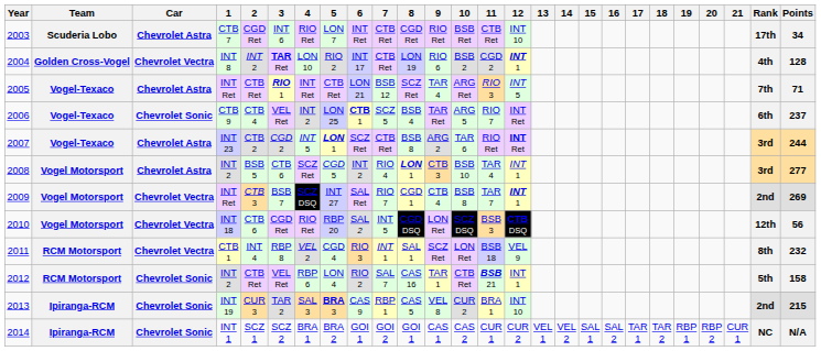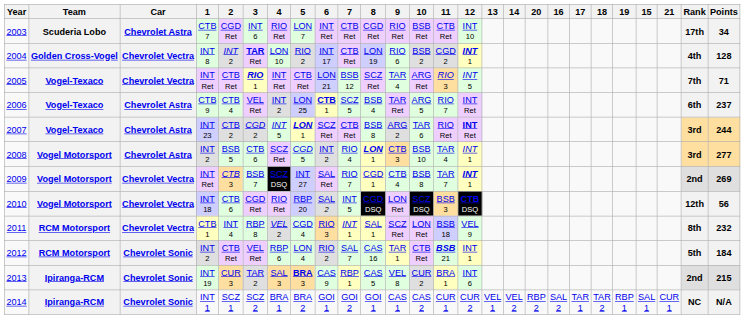 <table class="wikitable" style="text-align:center; font-size:95%">
 <tr>
 <th>Year</th>
 <th>Team</th>
 <th>Car</th>
 <th>1</th>
 <th>2</th>
 <th>3</th>
 <th>4</th>
 <th>5</th>
 <th>6</th>
 <th>7</th>
 <th>8</th>
 <th>9</th>
 <th>10</th>
 <th>11</th>
 <th>12</th>
 <th>13</th>
 <th>14</th>
-<th>15</th>
+<th>20</th>
 <th>16</th>
 <th>17</th>
 <th>18</th>
 <th>19</th>
-<th>20</th>
+<th>15</th>
 <th>21</th>
 <th>Rank</th>
 <th>Points</th>
 </tr>
 <tr>
 <td><a href='#'>2003</a></td>
 <th>Scuderia Lobo</th>
 <th><a href='#'>Chevrolet Astra</a></th>
 <td style="background:#dfffdf;"><a href='#'>CTB</a><br><small>7</small></td>
 <td style="background:#efcfff;"><a href='#'>CGD</a><br><small>Ret</small></td>
 <td style="background:#dfffdf;"><a href='#'>INT</a><br><small>6</small></td>
 <td style="background:#efcfff;"><a href='#'>RIO</a><br><small>Ret</small></td>
 <td style="background:#dfffdf;"><a href='#'>LON</a><br><small>7</small></td>
 <td style="background:#efcfff;"><a href='#'>INT</a><br><small>Ret</small></td>
 <td style="background:#efcfff;"><a href='#'>CTB</a><br><small>Ret</small></td>
 <td style="background:#efcfff;"><a href='#'>CGD</a><br><small>Ret</small></td>
 <td style="background:#efcfff;"><a href='#'>RIO</a><br><small>Ret</small></td>
 <td style="background:#efcfff;"><a href='#'>BSB</a><br><small>Ret</small></td>
 <td style="background:#efcfff;"><a href='#'>CTB</a><br><small>Ret</small></td>
 <td style="background:#dfffdf;"><a href='#'>INT</a><br><small>10</small></td>
 <td></td>
 <td></td>
 <td></td>
 <td></td>
 <td></td>
 <td></td>
 <td></td>
 <td></td>
 <td></td>
 <th>17th</th>
 <th>34</th>
 </tr>
 <tr>
 <td><a href='#'>2004</a></td>
 <th><a href='#'>Golden Cross-Vogel</a></th>
 <th><a href='#'>Chevrolet Vectra</a></th>
 <td style="background:#dfffdf;"><a href='#'>INT</a><br><small>8</small></td>
 <td style="background:#dfdfdf;"><em><a href='#'>INT</a></em><br><small>2</small></td>
 <td style="background:#efcfff;"><strong><a href='#'>TAR</a></strong><br><small>Ret</small></td>
 <td style="background:#dfffdf;"><a href='#'>LON</a><br><small>10</small></td>
 <td style="background:#dfdfdf;"><a href='#'>RIO</a><br><small>2</small></td>
 <td style="background:#cfcfff;"><a href='#'>INT</a><br><small>17</small></td>
 <td style="background:#efcfff;"><a href='#'>CTB</a><br><small>Ret</small></td>
 <td style="background:#cfcfff;"><a href='#'>LON</a><br><small>19</small></td>
 <td style="background:#dfffdf;"><a href='#'>RIO</a><br><small>6</small></td>
 <td style="background:#dfdfdf;"><a href='#'>BSB</a><br><small>2</small></td>
 <td style="background:#dfdfdf;"><a href='#'>CGD</a><br><small>2</small></td>
 <td style="background:#ffffbf;"><a href='#'><strong><em>INT</em></strong></a><br><small>1</small></td>
 <td></td>
 <td></td>
 <td></td>
 <td></td>
 <td></td>
 <td></td>
 <td></td>
 <td></td>
 <td></td>
 <th>4th</th>
 <th>128</th>
 </tr>
 <tr>
 <td><a href='#'>2005</a></td>
 <th><a href='#'>Vogel-Texaco</a></th>
-<th><a href='#'>Chevrolet Astra</a></th>
+<th><a href='#'>Chevrolet Vectra</a></th>
 <td style="background:#efcfff;"><a href='#'>INT</a><br><small>Ret</small></td>
 <td style="background:#efcfff;"><a href='#'>CTB</a><br><small>Ret</small></td>
 <td style="background:#ffffbf;"><a href='#'><strong><em>RIO</em></strong></a><br><small>1</small></td>
 <td style="background:#efcfff;"><a href='#'>INT</a><br><small>Ret</small></td>
 <td style="background:#efcfff;"><a href='#'>CTB</a><br><small>Ret</small></td>
 <td style="background:#cfcfff;"><a href='#'>LON</a><br><small>21</small></td>
 <td style="background:#dfffdf;"><a href='#'>BSB</a><br><small>12</small></td>
 <td style="background:#efcfff;"><a href='#'>SCZ</a><br><small>Ret</small></td>
 <td style="background:#dfffdf;"><a href='#'>TAR</a><br><small>4</small></td>
 <td style="background:#efcfff;"><a href='#'>ARG</a><br><small>Ret</small></td>
 <td style="background:#ffdf9f;"><em><a href='#'>RIO</a></em><br><small>3</small></td>
 <td style="background:#dfffdf;"><em><a href='#'>INT</a></em><br><small>5</small></td>
 <td></td>
 <td></td>
 <td></td>
 <td></td>
 <td></td>
 <td></td>
 <td></td>
 <td></td>
 <td></td>
 <th>7th</th>
 <th>71</th>
 </tr>
 <tr>
 <td><a href='#'>2006</a></td>
 <th><a href='#'>Vogel-Texaco</a></th>
-<th><a href='#'>Chevrolet Sonic</a></th>
+<th><a href='#'>Chevrolet Astra</a></th>
 <td style="background:#dfffdf;"><a href='#'>CTB</a><br><small>9</small></td>
 <td style="background:#dfffdf;"><a href='#'>CTB</a><br><small>4</small></td>
 <td style="background:#efcfff;"><a href='#'>VEL</a><br><small>Ret</small></td>
 <td style="background:#dfdfdf;"><a href='#'>INT</a><br><small>2</small></td>
 <td style="background:#cfcfff;"><a href='#'>LON</a><br><small>25</small></td>
 <td style="background:#ffffbf;"><strong><a href='#'>CTB</a></strong><br><small>1</small></td>
 <td style="background:#dfffdf;"><a href='#'>SCZ</a><br><small>5</small></td>
 <td style="background:#dfffdf;"><a href='#'>BSB</a><br><small>4</small></td>
 <td style="background:#efcfff;"><a href='#'>TAR</a><br><small>Ret</small></td>
 <td style="background:#dfffdf;"><a href='#'>ARG</a><br><small>5</small></td>
 <td style="background:#dfffdf;"><a href='#'>RIO</a><br><small>7</small></td>
 <td style="background:#efcfff;"><a href='#'>INT</a><br><small>Ret</small></td>
 <td></td>
 <td></td>
 <td></td>
 <td></td>
 <td></td>
 <td></td>
 <td></td>
 <td></td>
 <td></td>
 <th>6th</th>
 <th>237</th>
 </tr>
 <tr>
 <td><a href='#'>2007</a></td>
 <th><a href='#'>Vogel-Texaco</a></th>
 <th><a href='#'>Chevrolet Astra</a></th>
 <td style="background:#cfcfff;"><a href='#'>INT</a><br><small>23</small></td>
 <td style="background:#dfdfdf;"><a href='#'>CTB</a><br><small>2</small></td>
 <td style="background:#dfdfdf;"><em><a href='#'>CGD</a></em><br><small>2</small></td>
 <td style="background:#dfffdf;"><em><a href='#'>INT</a></em><br><small>5</small></td>
 <td style="background:#ffffbf;"><a href='#'><strong><em>LON</em></strong></a><br><small>1</small></td>
 <td style="background:#efcfff;"><a href='#'>SCZ</a><br><small>Ret</small></td>
 <td style="background:#efcfff;"><a href='#'>CTB</a><br><small>Ret</small></td>
 <td style="background:#dfffdf;"><a href='#'>BSB</a><br><small>8</small></td>
 <td style="background:#dfdfdf;"><a href='#'>ARG</a><br><small>2</small></td>
 <td style="background:#dfffdf;"><a href='#'>TAR</a><br><small>6</small></td>
 <td style="background:#efcfff;"><a href='#'>RIO</a><br><small>Ret</small></td>
 <td style="background:#efcfff;"><strong><a href='#'>INT</a></strong><br><small>Ret</small></td>
 <td></td>
 <td></td>
 <td></td>
 <td></td>
 <td></td>
 <td></td>
 <td></td>
 <td></td>
 <td></td>
 <td style="background:#ffdf9f;"><strong>3rd</strong></td>
 <td style="background:#ffdf9f;"><strong>244</strong></td>
 </tr>
 <tr>
 <td><a href='#'>2008</a></td>
 <th><a href='#'>Vogel Motorsport</a></th>
 <th><a href='#'>Chevrolet Astra</a></th>
 <td style="background:#DFDFDF;"><a href='#'>INT</a><br><small>2</small></td>
 <td style="background:#dfffdf;"><a href='#'>BSB</a><br><small>5</small></td>
 <td style="background:#dfffdf;"><a href='#'>CTB</a><br><small>6</small></td>
 <td style="background:#efcfff;"><a href='#'>SCZ</a><br><small>Ret</small></td>
 <td style="background:#dfffdf;"><em><a href='#'>CGD</a></em><br><small>5</small></td>
 <td style="background:#DFDFDF;"><a href='#'>INT</a><br><small>2</small></td>
 <td style="background:#dfffdf;"><a href='#'>RIO</a><br><small>4</small></td>
 <td style="background:#ffffbf;"><a href='#'><strong><em>LON</em></strong></a><br><small>1</small></td>
 <td style="background:#ffdf9f;"><a href='#'>CTB</a><br><small>3</small></td>
 <td style="background:#dfffdf;"><a href='#'>BSB</a><br><small>10</small></td>
 <td style="background:#dfffdf;"><a href='#'>TAR</a><br><small>4</small></td>
 <td style="background:#ffffbf;"><em><a href='#'>INT</a></em><br><small>1</small></td>
 <td></td>
 <td></td>
 <td></td>
 <td></td>
 <td></td>
 <td></td>
 <td></td>
 <td></td>
 <td></td>
 <td style="background:#ffdf9f;"><strong>3rd</strong></td>
 <td style="background:#ffdf9f;"><strong>277</strong></td>
 </tr>
 <tr>
 <td><a href='#'>2009</a></td>
 <th><a href='#'>Vogel Motorsport</a></th>
 <th><a href='#'>Chevrolet Vectra</a></th>
 <td style="background:#efcfff;"><a href='#'>INT</a><br><small>Ret</small></td>
 <td style="background:#ffdf9f;"><em><a href='#'>CTB</a></em><br><small>3</small></td>
 <td style="background:#dfffdf;"><a href='#'>BSB</a><br><small>7</small></td>
 <td style="background:#000000; color:white"><a href='#'>SCZ</a><br><small>DSQ</small></td>
 <td style="background:#cfcfff;"><a href='#'>INT</a><br><small>27</small></td>
 <td style="background:#efcfff;"><a href='#'>SAL</a><br><small>Ret</small></td>
 <td style="background:#dfffdf;"><a href='#'>RIO</a><br><small>7</small></td>
 <td style="background:#ffffbf;"><a href='#'>CGD</a><br><small>1</small></td>
 <td style="background:#dfffdf;"><a href='#'>CTB</a><br><small>4</small></td>
 <td style="background:#dfffdf;"><a href='#'>BSB</a><br><small>8</small></td>
 <td style="background:#dfffdf;"><a href='#'>TAR</a><br><small>7</small></td>
 <td style="background:#ffffbf;"><a href='#'><strong><em>INT</em></strong></a><br><small>1</small></td>
 <td></td>
 <td></td>
 <td></td>
 <td></td>
 <td></td>
 <td></td>
 <td></td>
 <td></td>
 <td></td>
 <td style="background:#DFDFDF;"><strong>2nd</strong></td>
 <td style="background:#DFDFDF;"><strong>269</strong></td>
 </tr>
 <tr>
 <td><a href='#'>2010</a></td>
 <th><a href='#'>Vogel Motorsport</a></th>
 <th><a href='#'>Chevrolet Vectra</a></th>
 <td style="background:#cfcfff;"><a href='#'>INT</a><br><small>18</small></td>
 <td style="background:#DFFFDF;"><a href='#'>CTB</a><br><small>6</small></td>
 <td style="background:#efcfff;"><a href='#'>CGD</a><br><small>Ret</small></td>
 <td style="background:#efcfff;"><a href='#'>RIO</a><br><small>Ret</small></td>
 <td style="background:#cfcfff;"><a href='#'>RBP</a><br><small>20</small></td>
 <td style="background:#DFDFDF;"><a href='#'>SAL</a><br><small><em>2</em></small></td>
 <td style="background:#DFFFDF;"><a href='#'>INT</a><br><small>5</small></td>
 <td style="background:black; color:white;"><a href='#'>CGD</a><br><small>DSQ</small></td>
 <td style="background:#efcfff;"><a href='#'>LON</a><br><small>Ret</small></td>
 <td style="background:black; color:white;"><a href='#'>SCZ</a><br><small>DSQ</small></td>
 <td style="background:#FFDF9F;"><a href='#'>BSB</a><br><small>3</small></td>
 <td style="background:black; color:white;"><strong><a href='#'>CTB</a></strong><br><small>DSQ</small></td>
 <td></td>
 <td></td>
 <td></td>
 <td></td>
 <td></td>
 <td></td>
 <td></td>
 <td></td>
 <td></td>
 <th>12th</th>
 <th>56</th>
 </tr>
 <tr>
 <td><a href='#'>2011</a></td>
 <th><a href='#'>RCM Motorsport</a></th>
 <th><a href='#'>Chevrolet Vectra</a></th>
 <td style="background:#FFFFBF;"><a href='#'>CTB</a><br><small>1</small></td>
 <td style="background:#DFFFDF;"><a href='#'>INT</a><br><small>4</small></td>
 <td style="background:#DFFFDF;"><a href='#'>RBP</a><br><small>8</small></td>
 <td style="background:#DFDFDF;"><em><a href='#'>VEL</a></em><br><small>2</small></td>
 <td style="background:#DFFFDF;"><a href='#'>CGD</a><br><small>4</small></td>
 <td style="background:#FFDF9F;"><a href='#'>RIO</a><br><small>3</small></td>
 <td style="background:#FFFFBF;"><em><a href='#'>INT</a></em><br><small>1</small></td>
 <td style="background:#FFFFBF;"><a href='#'>SAL</a><br><small>1</small></td>
 <td style="background:#efcfff;"><a href='#'>SCZ</a><br><small>Ret</small></td>
 <td style="background:#efcfff;"><a href='#'>LON</a><br><small>Ret</small></td>
 <td style="background:#cfcfff;"><a href='#'>BSB</a><br><small>18</small></td>
 <td style="background:#DFFFDF;"><a href='#'>VEL</a><br><small>9</small></td>
 <td></td>
 <td></td>
 <td></td>
 <td></td>
 <td></td>
 <td></td>
 <td></td>
 <td></td>
 <td></td>
 <th>8th</th>
 <th>232</th>
 </tr>
 <tr>
 <td><a href='#'>2012</a></td>
 <th><a href='#'>RCM Motorsport</a></th>
 <th><a href='#'>Chevrolet Sonic</a></th>
 <td style="background:#DFDFDF;"><a href='#'>INT</a><br><small>2</small></td>
 <td style="background:#efcfff;"><a href='#'>CTB</a><br><small>Ret</small></td>
 <td style="background:#efcfff;"><a href='#'>VEL</a><br><small>Ret</small></td>
 <td style="background:#dfffdf;"><a href='#'>RBP</a><br><small>6</small></td>
 <td style="background:#dfffdf;"><a href='#'>LON</a><br><small>4</small></td>
 <td style="background:#DFDFDF;"><a href='#'>RIO</a><br><small>2</small></td>
 <td style="background:#DFFFDF;"><a href='#'>SAL</a><br><small>7</small></td>
 <td style="background:#DFFFDF;"><a href='#'>CAS</a><br><small>16</small></td>
 <td style="background:#FFFFBF;"><a href='#'>TAR</a><br><small>1</small></td>
 <td style="background:#efcfff;"><a href='#'>CTB</a><br><small>Ret</small></td>
 <td style="background:#DFFFDF;"><a href='#'><strong><em>BSB</em></strong></a><br><small>21</small></td>
 <td style="background:#FFFFBF;"><a href='#'>INT</a><br><small>1</small></td>
 <td></td>
 <td></td>
 <td></td>
 <td></td>
 <td></td>
 <td></td>
 <td></td>
 <td></td>
 <td></td>
 <th>5th</th>
-<th>158</th>
+<th>184</th>
 </tr>
 <tr>
 <td><a href='#'>2013</a></td>
 <th><a href='#'>Ipiranga-RCM</a></th>
 <th><a href='#'>Chevrolet Sonic</a></th>
 <td style="background:#DFFFDF;"><a href='#'>INT</a><br><small>19</small></td>
 <td style="background:#FFDF9F;"><a href='#'>CUR</a><br><small>3</small></td>
 <td style="background:#DFDFDF;"><a href='#'>TAR</a><br><small>2</small></td>
 <td style="background:#FFDF9F;"><a href='#'>SAL</a><br><small>3</small></td>
 <td style="background:#FFDF9F;"><a href='#'><strong>BRA</strong></a><br><small>3</small></td>
 <td style="background:#DFFFDF;"><a href='#'>CAS</a><br><small>9</small></td>
 <td style="background:#FFFFBF;"><a href='#'>RBP</a><br><small>1</small></td>
 <td style="background:#DFFFDF;"><a href='#'>CAS</a><br><small>5</small></td>
 <td style="background:#DFFFDF;"><a href='#'>VEL</a><br><small>8</small></td>
 <td style="background:#DFDFDF;"><a href='#'>CUR</a><br><small>2</small></td>
 <td style="background:#FFFFBF;"><a href='#'>BRA</a><br><small>1</small></td>
-<td style="background:#dfffdf;"><a href='#'>INT</a><br><small>10</small></td>
+<td style="background:#DFFFDF;"><a href='#'>INT</a><br><small>6</small></td>
 <td></td>
 <td></td>
 <td></td>
 <td></td>
 <td></td>
 <td></td>
 <td></td>
 <td></td>
 <td></td>
 <td style="background:#DFDFDF;"><strong>2nd</strong></td>
 <td style="background:#DFDFDF;"><strong>215</strong></td>
 </tr>
 <tr>
 <td><a href='#'>2014</a></td>
 <th><a href='#'>Ipiranga-RCM</a></th>
 <th><a href='#'>Chevrolet Sonic</a></th>
 <td><a href='#'>INT<br>1</a><br><small></small></td>
 <td><a href='#'>SCZ<br>1</a><br><small></small></td>
 <td><a href='#'>SCZ<br>2</a><br><small></small></td>
 <td><a href='#'>BRA<br>1</a><br><small></small></td>
 <td><a href='#'>BRA<br>2</a><br><small></small></td>
 <td><a href='#'>GOI<br>1</a><br><small></small></td>
 <td><a href='#'>GOI<br>2</a><br><small></small></td>
 <td><a href='#'>GOI<br>1</a><br><small></small></td>
 <td><a href='#'>CAS<br>1</a><br><small></small></td>
 <td><a href='#'>CAS<br>2</a><br><small></small></td>
 <td><a href='#'>CUR<br>1</a><br><small></small></td>
 <td><a href='#'>CUR<br>2</a><br><small></small></td>
 <td><a href='#'>VEL<br>1</a><br><small></small></td>
 <td><a href='#'>VEL<br>2</a><br><small></small></td>
-<td><a href='#'>SAL<br>1</a><br><small></small></td>
+<td><a href='#'>RBP<br>2</a><br><small></small></td>
 <td><a href='#'>SAL<br>2</a><br><small></small></td>
 <td><a href='#'>TAR<br>1</a><br><small></small></td>
 <td><a href='#'>TAR<br>2</a><br><small></small></td>
 <td><a href='#'>RBP<br>1</a><br><small></small></td>
-<td><a href='#'>RBP<br>2</a><br><small></small></td>
+<td><a href='#'>SAL<br>1</a><br><small></small></td>
 <td><a href='#'>CUR<br>1</a><br><small></small></td>
 <th>NC</th>
 <th>N/A</th>
 </tr>
 </table>
